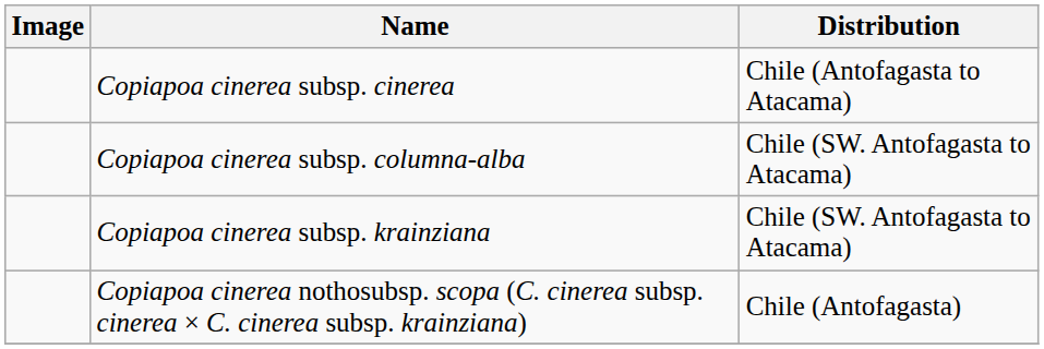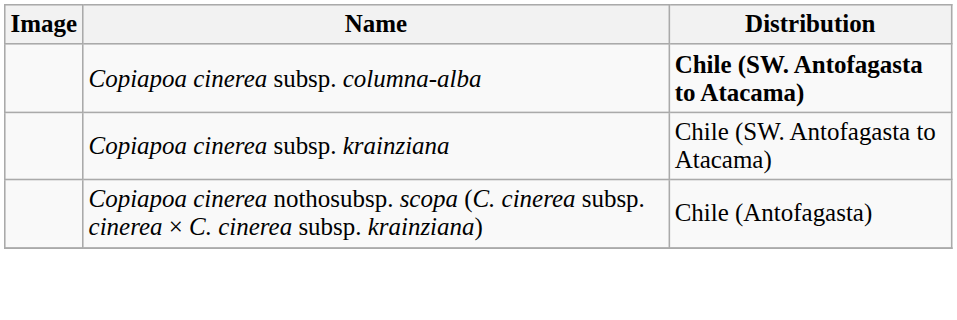 <table class="wikitable">
 <tr>
 <th>Image</th>
 <th>Name</th>
 <th>Distribution</th>
 </tr>
 <tr>
 <td></td>
-<td><em>Copiapoa cinerea</em> subsp. <em>cinerea</em></td>
-<td>Chile (Antofagasta to Atacama)</td>
-</tr>
-<tr>
-<td></td>
 <td><em>Copiapoa cinerea</em> subsp. <em>columna-alba</em> </td>
-<td>Chile (SW. Antofagasta to Atacama)</td>
+<td><strong>Chile (SW. Antofagasta to Atacama)</strong></td>
 </tr>
 <tr>
 <td></td>
 <td><em>Copiapoa cinerea</em> subsp. <em>krainziana</em> </td>
 <td>Chile (SW. Antofagasta to Atacama)</td>
 </tr>
 <tr>
 <td></td>
 <td><em>Copiapoa cinerea</em> nothosubsp. <em>scopa</em>  (<em>C. cinerea</em> subsp. <em>cinerea</em> × <em>C. cinerea</em> subsp. <em>krainziana</em>)</td>
 <td>Chile (Antofagasta)</td>
 </tr>
 <tr>
 </tr>
 </table>
